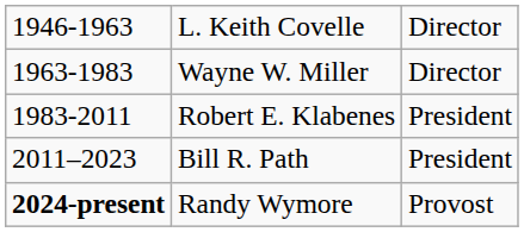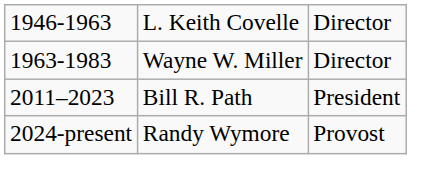 <table class="wikitable">
 <tr>
 <td>1946-1963</td>
 <td>L. Keith Covelle</td>
 <td>Director</td>
 </tr>
 <tr>
 <td>1963-1983</td>
 <td>Wayne W. Miller</td>
 <td>Director</td>
 </tr>
 <tr>
-<td>1983-2011</td>
-<td>Robert E. Klabenes</td>
-<td>President</td>
-</tr>
-<tr>
 <td>2011–2023</td>
 <td>Bill R. Path</td>
 <td>President</td>
 </tr>
 <tr>
-<td><strong>2024-present</strong></td>
+<td>2024-present</td>
 <td>Randy Wymore</td>
 <td>Provost</td>
 </tr>
 </table>
